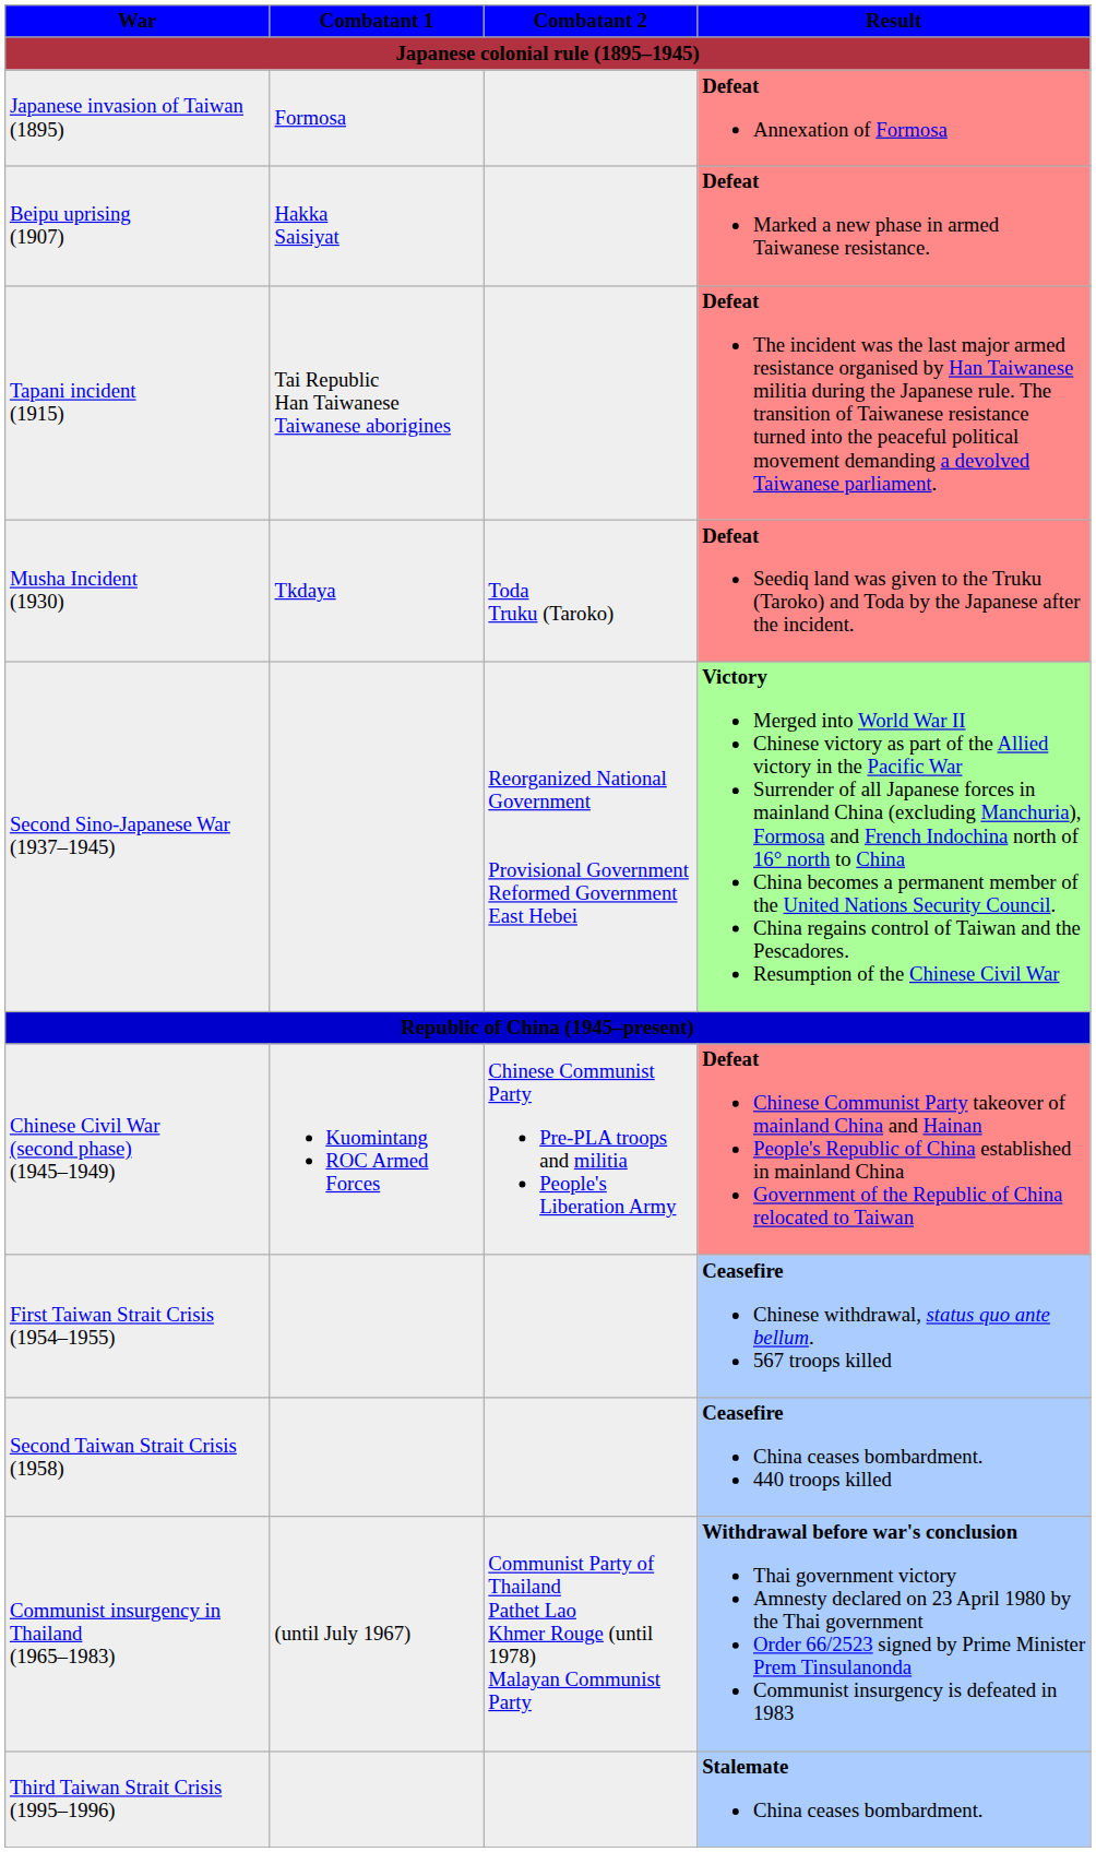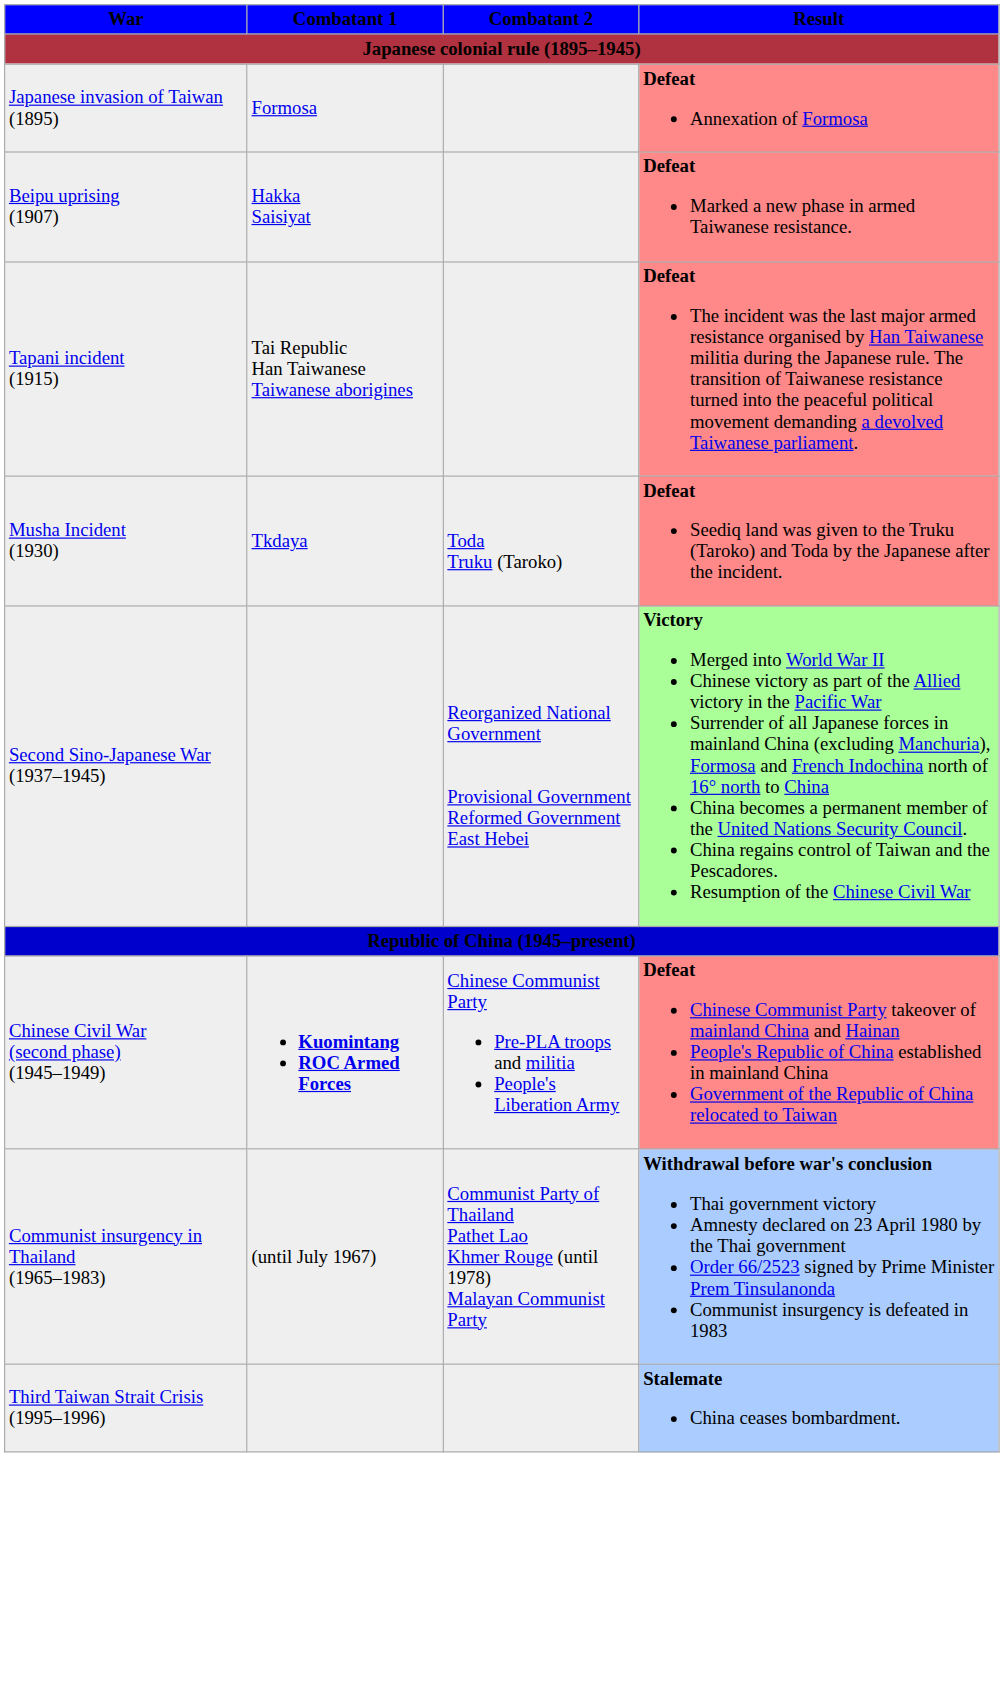 <table class="wikitable">
 <tr>
 <th style="background:#0000FF; width:200px;"><span>War</span></th>
 <th style="background:#0000FF; width:160px;"><span>Combatant 1</span></th>
 <th style="background:#0000FF; width:160px;"><span>Combatant 2</span></th>
 <th style="background:#0000FF; width:300px;"><span>Result</span></th>
 </tr>
 <tr>
 <th style="background:#b0313f" colspan="4"><span><strong>Japanese colonial rule (1895–1945)</strong></span></th>
 </tr>
 <tr>
 <td style="background:#efefef"><a href='#'>Japanese invasion of Taiwan</a><br>(1895)</td>
 <td style="background:#efefef"> <a href='#'>Formosa</a></td>
 <td style="background:#efefef"></td>
 <td style="background:#F88"><strong>Defeat</strong><br><ul><li>Annexation of <a href='#'>Formosa</a></li></ul></td>
 </tr>
 <tr>
 <td style="background:#efefef"><a href='#'>Beipu uprising</a><br>(1907)</td>
 <td style="background:#efefef"><a href='#'>Hakka</a><br><a href='#'>Saisiyat</a></td>
 <td style="background:#efefef"></td>
 <td style="background:#F88"><strong>Defeat</strong><br><ul><li>Marked a new phase in armed Taiwanese resistance.</li></ul></td>
 </tr>
 <tr>
 <td style="background:#efefef"><a href='#'>Tapani incident</a><br>(1915)</td>
 <td style="background:#efefef">Tai Republic<br>Han Taiwanese<br><a href='#'>Taiwanese aborigines</a></td>
 <td style="background:#efefef"></td>
 <td style="background:#F88"><strong>Defeat</strong><br><ul><li>The incident was the last major armed resistance organised by <a href='#'>Han Taiwanese</a> militia during the Japanese rule. The transition of Taiwanese resistance turned into the peaceful political movement demanding <a href='#'>a devolved Taiwanese parliament</a>.</li></ul></td>
 </tr>
 <tr>
 <td style="background:#efefef"><a href='#'>Musha Incident</a><br>(1930)</td>
 <td style="background:#efefef"><a href='#'>Tkdaya</a></td>
 <td style="background:#efefef"><br><a href='#'>Toda</a><br><a href='#'>Truku</a> (Taroko)</td>
 <td style="background:#F88"><strong>Defeat</strong><br><ul><li>Seediq land was given to the Truku (Taroko) and Toda by the Japanese after the incident.</li></ul></td>
 </tr>
 <tr>
 <td style="background:#efefef"><a href='#'>Second Sino-Japanese War</a><br>(1937–1945)</td>
 <td style="background:#efefef"><br><br><br></td>
 <td style="background:#efefef"><br> <a href='#'>Reorganized National Government</a><br><br><br> <a href='#'>Provisional Government</a><br> <a href='#'>Reformed Government</a><br> <a href='#'>East Hebei</a></td>
 <td style="background:#AF9"><strong>Victory</strong><br><ul><li>Merged into <a href='#'>World War II</a></li><li>Chinese victory as part of the <a href='#'>Allied</a> victory in the <a href='#'>Pacific War</a></li><li>Surrender of all Japanese forces in mainland China (excluding <a href='#'>Manchuria</a>), <a href='#'>Formosa</a> and <a href='#'>French Indochina</a> north of <a href='#'>16° north</a> to <a href='#'>China</a></li><li>China becomes a permanent member of the <a href='#'>United Nations Security Council</a>.</li><li>China regains control of Taiwan and the Pescadores.</li><li>Resumption of the <a href='#'>Chinese Civil War</a></li></ul></td>
 </tr>
 <tr>
 <th style="background:#0000CD" colspan="4"><span><strong>Republic of China (1945–present)</strong></span></th>
 </tr>
 <tr>
 <td style="background:#efefef"><a href='#'>Chinese Civil War<br>(second phase)</a><br>(1945–1949)</td>
-<td style="background:#efefef"><br><ul><li> <a href='#'>Kuomintang</a></li><li> <a href='#'>ROC Armed Forces</a></li></ul></td>
+<td style="background:#efefef"><strong><br><ul><li> <a href='#'>Kuomintang</a></li><li> <a href='#'>ROC Armed Forces</a></li></ul></strong></td>
 <td style="background:#efefef"> <a href='#'>Chinese Communist Party</a><br><ul><li><a href='#'>Pre-PLA troops</a> and <a href='#'>militia</a></li><li> <a href='#'>People's Liberation Army</a></li></ul></td>
 <td style="background:#F88"><strong>Defeat</strong><br><ul><li><a href='#'>Chinese Communist Party</a> takeover of <a href='#'>mainland China</a> and <a href='#'>Hainan</a></li><li><a href='#'>People's Republic of China</a> established in mainland China</li><li><a href='#'>Government of the Republic of China</a> <a href='#'>relocated to Taiwan</a></li></ul></td>
-</tr>
-<tr>
-<td style="background:#efefef"><a href='#'>First Taiwan Strait Crisis</a><br>(1954–1955)</td>
-<td style="background:#efefef"><br></td>
-<td style="background:#efefef"></td>
-<td style="background:#ACF"><strong>Ceasefire</strong><br><ul><li>Chinese withdrawal, <em><a href='#'>status quo ante bellum</a></em>.</li><li>567 troops killed</li></ul></td>
-</tr>
-<tr>
-<td style="background:#efefef"><a href='#'>Second Taiwan Strait Crisis</a><br>(1958)</td>
-<td style="background:#efefef"><br></td>
-<td style="background:#efefef"></td>
-<td style="background:#ACF"><strong>Ceasefire</strong><br><ul><li>China ceases bombardment.</li><li>440 troops killed</li></ul></td>
 </tr>
 <tr>
 <td style="background:#efefef"><a href='#'>Communist insurgency in Thailand</a><br>(1965–1983)</td>
 <td style="background:#efefef"><br> (until July 1967)<br><br></td>
 <td style="background:#efefef"> <a href='#'>Communist Party of Thailand</a><br> <a href='#'>Pathet Lao</a><br> <a href='#'>Khmer Rouge</a> (until 1978)<br> <a href='#'>Malayan Communist Party</a></td>
 <td style="background:#ACF"><strong>Withdrawal before war's conclusion</strong><br><ul><li>Thai government victory</li><li>Amnesty declared on 23 April 1980 by the Thai government</li><li><a href='#'>Order 66/2523</a> signed by Prime Minister <a href='#'>Prem Tinsulanonda</a></li><li>Communist insurgency is defeated in 1983</li></ul></td>
 </tr>
 <tr>
 <td style="background:#efefef"><a href='#'>Third Taiwan Strait Crisis</a><br>(1995–1996)</td>
 <td style="background:#efefef"><br></td>
 <td style="background:#efefef"></td>
 <td style="background:#ACF"><strong>Stalemate</strong><br><ul><li>China ceases bombardment.</li></ul></td>
 </tr>
 </table>
